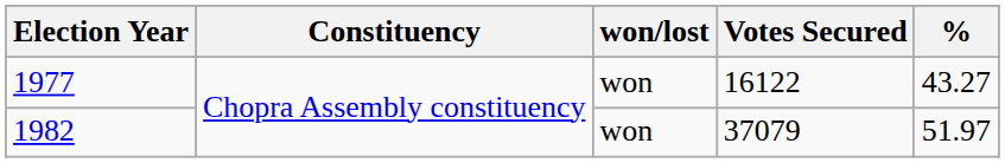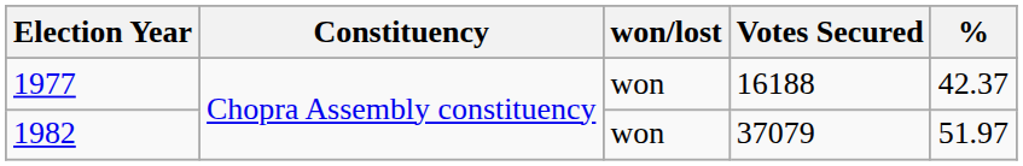 <table class="wikitable" style="font-size:90%">
 <tr>
 <th>Election Year</th>
 <th>Constituency</th>
 <th>won/lost</th>
 <th>Votes Secured</th>
 <th>%</th>
 </tr>
 <tr>
 <td><a href='#'>1977</a></td>
 <td rowspan="2"><a href='#'>Chopra Assembly constituency</a></td>
 <td>won</td>
-<td>16122</td>
-<td>43.27</td>
+<td>16188</td>
+<td>42.37</td>
 </tr>
 <tr>
 <td><a href='#'>1982</a></td>
 <td>won</td>
 <td>37079</td>
 <td>51.97</td>
 </tr>
 </table>
